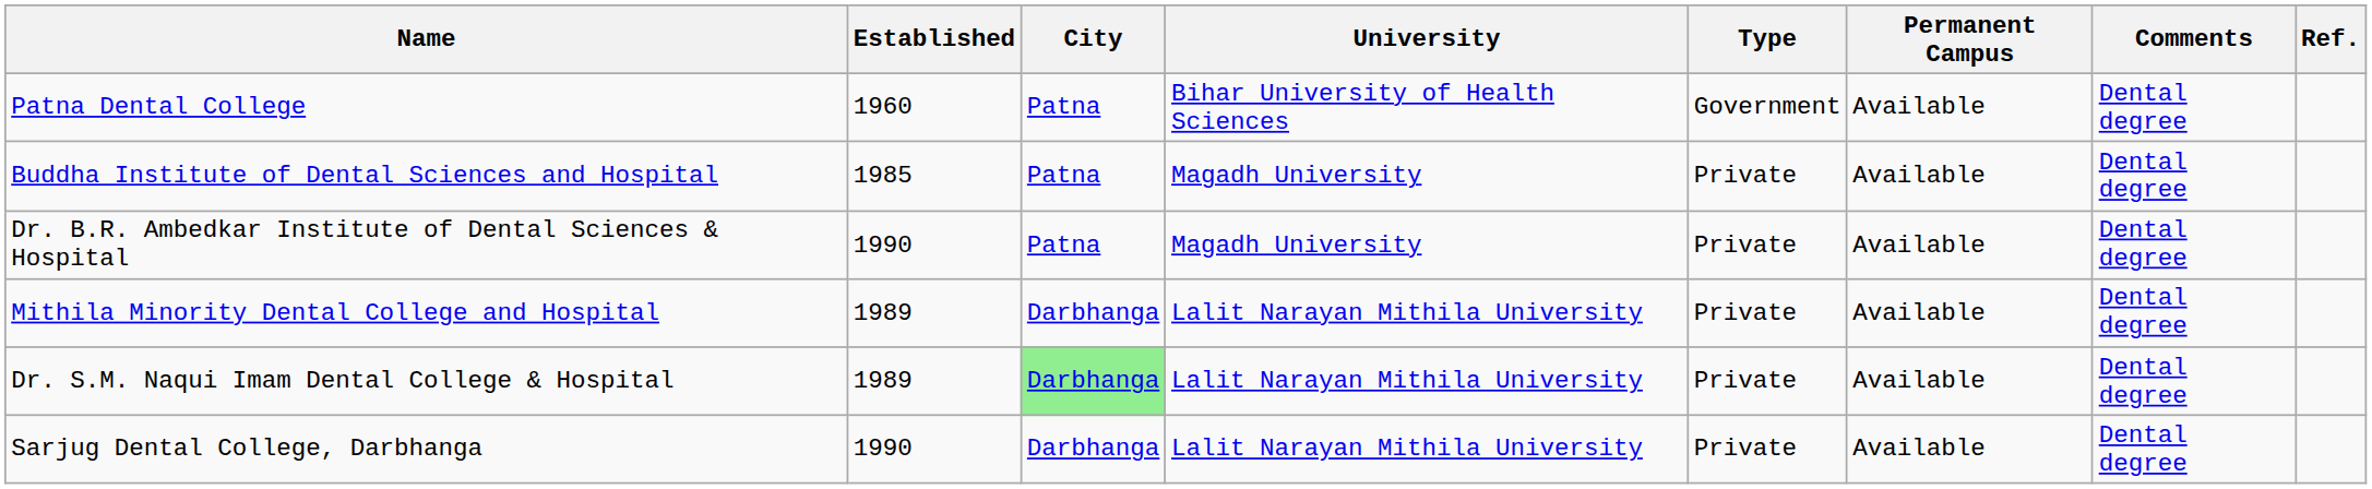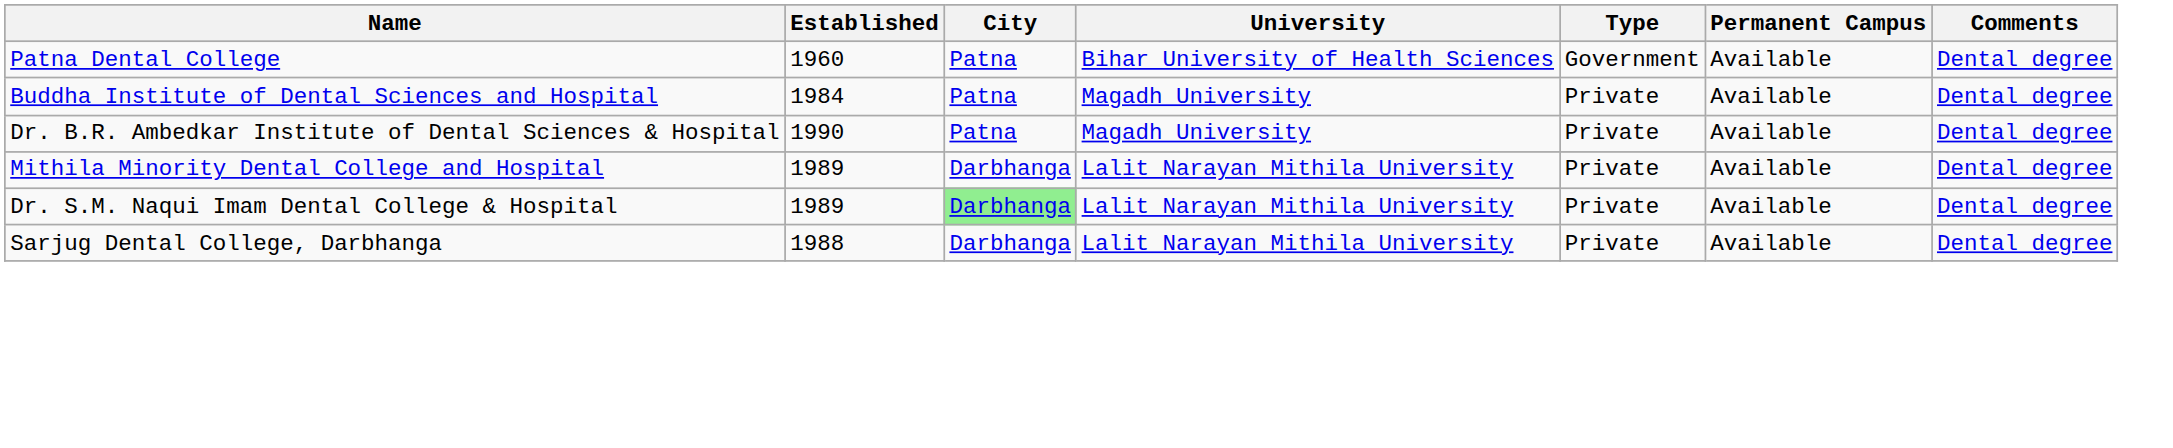 <table class="wikitable sortable">
 <tr>
 <th>Name</th>
 <th>Established</th>
 <th>City</th>
 <th>University</th>
 <th>Type</th>
 <th>Permanent Campus</th>
 <th>Comments</th>
-<th>Ref.</th>
 </tr>
 <tr>
 <td><a href='#'>Patna Dental College</a></td>
 <td>1960</td>
 <td><a href='#'>Patna</a></td>
 <td><a href='#'>Bihar University of Health Sciences</a></td>
 <td>Government</td>
 <td>Available</td>
 <td><a href='#'>Dental degree</a></td>
-<td></td>
 </tr>
 <tr>
 <td><a href='#'>Buddha Institute of Dental Sciences and Hospital</a></td>
-<td>1985</td>
+<td>1984</td>
 <td><a href='#'>Patna</a></td>
 <td><a href='#'>Magadh University</a></td>
 <td>Private</td>
 <td>Available</td>
 <td><a href='#'>Dental degree</a></td>
-<td></td>
 </tr>
 <tr>
 <td>Dr. B.R. Ambedkar Institute of Dental Sciences & Hospital</td>
 <td>1990</td>
 <td><a href='#'>Patna</a></td>
 <td><a href='#'>Magadh University</a></td>
 <td>Private</td>
 <td>Available</td>
 <td><a href='#'>Dental degree</a></td>
-<td></td>
 </tr>
 <tr>
 <td><a href='#'>Mithila Minority Dental College and Hospital</a></td>
 <td>1989</td>
 <td><a href='#'>Darbhanga</a></td>
 <td><a href='#'>Lalit Narayan Mithila University</a></td>
 <td>Private</td>
 <td>Available</td>
 <td><a href='#'>Dental degree</a></td>
-<td></td>
 </tr>
 <tr>
 <td>Dr. S.M. Naqui Imam Dental College & Hospital</td>
 <td>1989</td>
 <td style="background: lightgreen;"><a href='#'>Darbhanga</a></td>
 <td><a href='#'>Lalit Narayan Mithila University</a></td>
 <td>Private</td>
 <td>Available</td>
 <td><a href='#'>Dental degree</a></td>
-<td></td>
 </tr>
 <tr>
 <td>Sarjug Dental College, Darbhanga</td>
-<td>1990</td>
+<td>1988</td>
 <td><a href='#'>Darbhanga</a></td>
 <td><a href='#'>Lalit Narayan Mithila University</a></td>
 <td>Private</td>
 <td>Available</td>
 <td><a href='#'>Dental degree</a></td>
-<td></td>
 </tr>
 </table>
